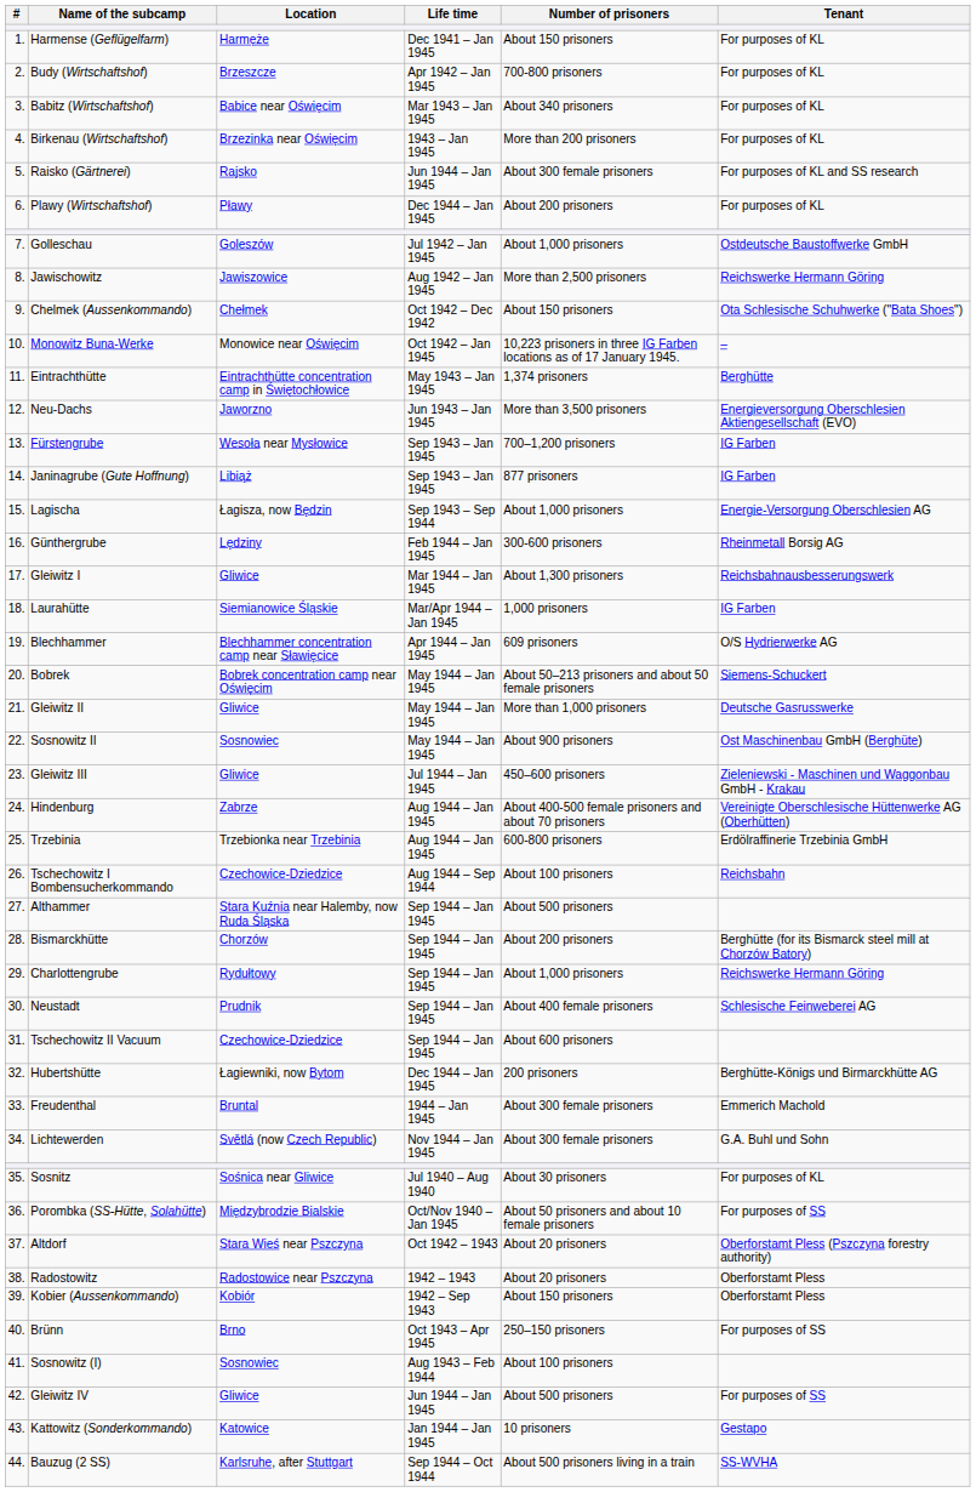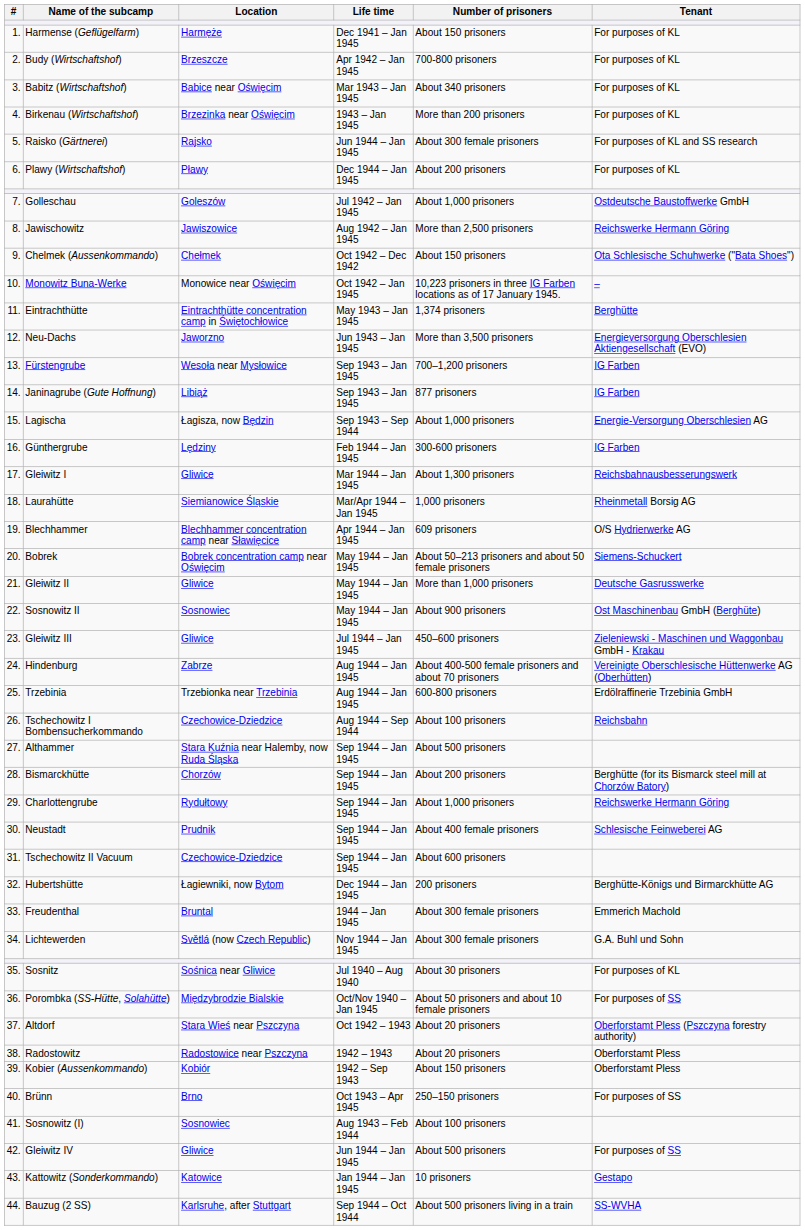 <table class="wikitable" width="100%" cellpadding="6" cellspacing="0">
 <tr style="background-color: #f2f2f8;">
 <th valign="top">#</th>
 <th valign="top">Name of the subcamp</th>
 <th valign="top">Location</th>
 <th valign="top">Life time</th>
 <th valign="top">Number of prisoners</th>
 <th valign="top">Tenant</th>
 </tr>
 <tr>
 <td colspan="6" style="background:#f2f2f8"></td>
 </tr>
 <tr>
 <td valign="top" align="right">1.</td>
 <td valign="top" align="left">Harmense (<em>Geflügelfarm</em>)</td>
 <td valign="top" align="left"><a href='#'>Harmęże</a></td>
 <td valign="top" align="left">Dec 1941 – Jan 1945</td>
 <td valign="top" align="left">About 150 prisoners</td>
 <td valign="top" align="left">For purposes of KL</td>
 </tr>
 <tr -->
 <td valign="top" align="right">2.</td>
 <td valign="top" align="left">Budy (<em>Wirtschaftshof</em>)</td>
 <td valign="top" align="left"><a href='#'>Brzeszcze</a></td>
 <td valign="top" align="left">Apr 1942 – Jan 1945</td>
 <td valign="top" align="left">700-800 prisoners</td>
 <td valign="top" align="left">For purposes of KL</td>
 </tr>
 <tr -->
 <td valign="top" align="right">3.</td>
 <td valign="top" align="left">Babitz (<em>Wirtschaftshof</em>)</td>
 <td valign="top" align="left"><a href='#'>Babice</a> near <a href='#'>Oświęcim</a></td>
 <td valign="top" align="left">Mar 1943 – Jan 1945</td>
 <td valign="top" align="left">About 340 prisoners</td>
 <td valign="top" align="left">For purposes of KL</td>
 </tr>
 <tr -->
 <td valign="top" align="right">4.</td>
 <td valign="top" align="left">Birkenau (<em>Wirtschaftshof</em>)</td>
 <td valign="top" align="left"><a href='#'>Brzezinka</a> near <a href='#'>Oświęcim</a></td>
 <td valign="top" align="left">1943 – Jan 1945</td>
 <td valign="top" align="left">More than 200 prisoners</td>
 <td valign="top" align="left">For purposes of KL</td>
 </tr>
 <tr -->
 <td valign="top" align="right">5.</td>
 <td valign="top" align="left">Raisko (<em>Gärtnerei</em>)</td>
 <td valign="top" align="left"><a href='#'>Rajsko</a></td>
 <td valign="top" align="left">Jun 1944 – Jan 1945</td>
 <td valign="top" align="left">About 300 female prisoners</td>
 <td valign="top" align="left">For purposes of KL and SS research</td>
 </tr>
 <tr -->
 <td valign="top" align="right">6.</td>
 <td valign="top" align="left">Plawy (<em>Wirtschaftshof</em>)</td>
 <td valign="top" align="left"><a href='#'>Pławy</a></td>
 <td valign="top" align="left">Dec 1944 – Jan 1945</td>
 <td valign="top" align="left">About 200 prisoners</td>
 <td valign="top" align="left">For purposes of KL</td>
 </tr>
 <tr>
 <td colspan="6" style="background:#f2f2f8"></td>
 </tr>
 <tr>
 <td valign="top" align="right">7.</td>
 <td valign="top" align="left">Golleschau</td>
 <td valign="top" align="left"><a href='#'>Goleszów</a></td>
 <td valign="top" align="left">Jul 1942 – Jan 1945</td>
 <td valign="top" align="left">About 1,000 prisoners</td>
 <td valign="top" align="left"><a href='#'>Ostdeutsche Baustoffwerke</a> GmbH</td>
 </tr>
 <tr -->
 <td valign="top" align="right">8.</td>
 <td valign="top" align="left">Jawischowitz</td>
 <td valign="top" align="left"><a href='#'>Jawiszowice</a></td>
 <td valign="top" align="left">Aug 1942 – Jan 1945</td>
 <td valign="top" align="left">More than 2,500 prisoners</td>
 <td valign="top" align="left"><a href='#'>Reichswerke Hermann Göring</a></td>
 </tr>
 <tr -->
 <td valign="top" align="right">9.</td>
 <td valign="top" align="left">Chelmek (<em>Aussenkommando</em>)</td>
 <td valign="top" align="left"><a href='#'>Chełmek</a></td>
 <td valign="top" align="left">Oct 1942 – Dec 1942</td>
 <td valign="top" align="left">About 150 prisoners</td>
 <td valign="top" align="left"><a href='#'>Ota Schlesische Schuhwerke</a> ("<a href='#'>Bata Shoes</a>")</td>
 </tr>
 <tr -->
 <td valign="top" align="right">10.</td>
 <td valign="top" align="left"><a href='#'>Monowitz Buna-Werke</a></td>
 <td valign="top" align="left">Monowice near <a href='#'>Oświęcim</a></td>
 <td valign="top" align="left">Oct 1942 – Jan 1945</td>
 <td valign="top" align="left">10,223 prisoners in three <a href='#'>IG Farben</a> locations as of 17 January 1945.</td>
 <td valign="top" align="left"><a href='#'>–</a></td>
 </tr>
 <tr -->
 <td valign="top" align="right">11.</td>
 <td valign="top" align="left">Eintrachthütte</td>
 <td valign="top" align="left"><a href='#'>Eintrachthütte concentration camp</a> in <a href='#'>Świętochłowice</a></td>
 <td valign="top" align="left">May 1943 – Jan 1945</td>
 <td valign="top" align="left">1,374 prisoners</td>
 <td valign="top" align="left"><a href='#'>Berghütte</a></td>
 </tr>
 <tr -->
 <td valign="top" align="right">12.</td>
 <td valign="top" align="left">Neu-Dachs</td>
 <td valign="top" align="left"><a href='#'>Jaworzno</a></td>
 <td valign="top" align="left">Jun 1943 – Jan 1945</td>
 <td valign="top" align="left">More than 3,500 prisoners</td>
 <td valign="top" align="left"><a href='#'>Energieversorgung Oberschlesien Aktiengesellschaft</a> (EVO)</td>
 </tr>
 <tr -->
 <td valign="top" align="right">13.</td>
 <td valign="top" align="left"><a href='#'>Fürstengrube</a></td>
 <td valign="top" align="left"><a href='#'>Wesoła</a> near <a href='#'>Mysłowice</a></td>
 <td valign="top" align="left">Sep 1943 – Jan 1945</td>
 <td valign="top" align="left">700–1,200 prisoners</td>
 <td valign="top" align="left"><a href='#'>IG Farben</a></td>
 </tr>
 <tr -->
 <td valign="top" align="right">14.</td>
 <td valign="top" align="left">Janinagrube (<em>Gute Hoffnung</em>)</td>
 <td valign="top" align="left"><a href='#'>Libiąż</a></td>
 <td valign="top" align="left">Sep 1943 – Jan 1945</td>
 <td valign="top" align="left">877 prisoners</td>
 <td valign="top" align="left"><a href='#'>IG Farben</a></td>
 </tr>
 <tr -->
 <td valign="top" align="right">15.</td>
 <td valign="top" align="left">Lagischa</td>
 <td valign="top" align="left">Łagisza, now <a href='#'>Będzin</a></td>
 <td valign="top" align="left">Sep 1943 – Sep 1944</td>
 <td valign="top" align="left">About 1,000 prisoners</td>
 <td valign="top" align="left"><a href='#'>Energie-Versorgung Oberschlesien</a> AG</td>
 </tr>
 <tr -->
 <td valign="top" align="right">16.</td>
 <td valign="top" align="left">Günthergrube</td>
 <td valign="top" align="left"><a href='#'>Lędziny</a></td>
 <td valign="top" align="left">Feb 1944 – Jan 1945</td>
 <td valign="top" align="left">300-600 prisoners</td>
-<td valign="top" align="left"><a href='#'>Rheinmetall</a> Borsig AG</td>
+<td valign="top" align="left"><a href='#'>IG Farben</a></td>
 </tr>
 <tr -->
 <td valign="top" align="right">17.</td>
 <td valign="top" align="left">Gleiwitz I</td>
 <td valign="top" align="left"><a href='#'>Gliwice</a></td>
 <td valign="top" align="left">Mar 1944 – Jan 1945</td>
 <td valign="top" align="left">About 1,300 prisoners</td>
 <td valign="top" align="left"><a href='#'>Reichsbahnausbesserungswerk</a></td>
 </tr>
 <tr -->
 <td valign="top" align="right">18.</td>
 <td valign="top" align="left">Laurahütte</td>
 <td valign="top" align="left"><a href='#'>Siemianowice Śląskie</a></td>
 <td valign="top" align="left">Mar/Apr 1944 – Jan 1945</td>
 <td valign="top" align="left">1,000 prisoners</td>
-<td valign="top" align="left"><a href='#'>IG Farben</a></td>
+<td valign="top" align="left"><a href='#'>Rheinmetall</a> Borsig AG</td>
 </tr>
 <tr -->
 <td valign="top" align="right">19.</td>
 <td valign="top" align="left">Blechhammer</td>
 <td valign="top" align="left"><a href='#'>Blechhammer concentration camp</a> near <a href='#'>Sławięcice</a></td>
 <td valign="top" align="left">Apr 1944 – Jan 1945</td>
 <td valign="top" align="left">609 prisoners</td>
 <td valign="top" align="left">O/S <a href='#'>Hydrierwerke</a> AG</td>
 </tr>
 <tr -->
 <td valign="top" align="right">20.</td>
 <td valign="top" align="left">Bobrek</td>
 <td valign="top" align="left"><a href='#'>Bobrek concentration camp</a> near <a href='#'>Oświęcim</a></td>
 <td valign="top" align="left">May 1944 – Jan 1945</td>
 <td valign="top" align="left">About 50–213 prisoners and about 50 female prisoners</td>
 <td valign="top" align="left"><a href='#'>Siemens-Schuckert</a></td>
 </tr>
 <tr -->
 <td valign="top" align="right">21.</td>
 <td valign="top" align="left">Gleiwitz II</td>
 <td valign="top" align="left"><a href='#'>Gliwice</a></td>
 <td valign="top" align="left">May 1944 – Jan 1945</td>
 <td valign="top" align="left">More than 1,000 prisoners</td>
 <td valign="top" align="left"><a href='#'>Deutsche Gasrusswerke</a></td>
 </tr>
 <tr -->
 <td valign="top" align="right">22.</td>
 <td valign="top" align="left">Sosnowitz II</td>
 <td valign="top" align="left"><a href='#'>Sosnowiec</a></td>
 <td valign="top" align="left">May 1944 – Jan 1945</td>
 <td valign="top" align="left">About 900 prisoners</td>
 <td valign="top" align="left"><a href='#'>Ost Maschinenbau</a> GmbH (<a href='#'>Berghüte</a>)</td>
 </tr>
 <tr -->
 <td valign="top" align="right">23.</td>
 <td valign="top" align="left">Gleiwitz III</td>
 <td valign="top" align="left"><a href='#'>Gliwice</a></td>
 <td valign="top" align="left">Jul 1944 – Jan 1945</td>
 <td valign="top" align="left">450–600 prisoners</td>
 <td valign="top" align="left"><a href='#'>Zieleniewski - Maschinen und Waggonbau</a> GmbH - <a href='#'>Krakau</a></td>
 </tr>
 <tr -->
 <td valign="top" align="right">24.</td>
 <td valign="top" align="left">Hindenburg</td>
 <td valign="top" align="left"><a href='#'>Zabrze</a></td>
 <td valign="top" align="left">Aug 1944 – Jan 1945</td>
 <td valign="top" align="left">About 400-500 female prisoners and about 70 prisoners</td>
 <td valign="top" align="left"><a href='#'>Vereinigte Oberschlesische Hüttenwerke</a> AG (<a href='#'>Oberhütten</a>)</td>
 </tr>
 <tr -->
 <td valign="top" align="right">25.</td>
 <td valign="top" align="left">Trzebinia</td>
 <td valign="top" align="left">Trzebionka near <a href='#'>Trzebinia</a></td>
 <td valign="top" align="left">Aug 1944 – Jan 1945</td>
 <td valign="top" align="left">600-800 prisoners</td>
 <td valign="top" align="left">Erdölraffinerie Trzebinia GmbH</td>
 </tr>
 <tr -->
 <td valign="top" align="right">26.</td>
 <td valign="top" align="left">Tschechowitz I Bombensucherkommando</td>
 <td valign="top" align="left"><a href='#'>Czechowice-Dziedzice</a></td>
 <td valign="top" align="left">Aug 1944 – Sep 1944</td>
 <td valign="top" align="left">About 100 prisoners</td>
 <td valign="top" align="left"><a href='#'>Reichsbahn</a></td>
 </tr>
 <tr -->
 <td valign="top" align="right">27.</td>
 <td valign="top" align="left">Althammer</td>
 <td valign="top" align="left"><a href='#'>Stara Kuźnia</a> near Halemby, now <a href='#'>Ruda Śląska</a></td>
 <td valign="top" align="left">Sep 1944 – Jan 1945</td>
 <td valign="top" align="left">About 500 prisoners</td>
 <td valign="top" align="left"></td>
 </tr>
 <tr -->
 <td valign="top" align="right">28.</td>
 <td valign="top" align="left">Bismarckhütte</td>
 <td valign="top" align="left"><a href='#'>Chorzów</a></td>
 <td valign="top" align="left">Sep 1944 – Jan 1945</td>
 <td valign="top" align="left">About 200 prisoners</td>
 <td valign="top" align="left">Berghütte (for its Bismarck steel mill at <a href='#'>Chorzów Batory</a>)</td>
 </tr>
 <tr -->
 <td valign="top" align="right">29.</td>
 <td valign="top" align="left">Charlottengrube</td>
 <td valign="top" align="left"><a href='#'>Rydułtowy</a></td>
 <td valign="top" align="left">Sep 1944 – Jan 1945</td>
 <td valign="top" align="left">About 1,000 prisoners</td>
 <td valign="top" align="left"><a href='#'>Reichswerke Hermann Göring</a></td>
 </tr>
 <tr -->
 <td valign="top" align="right">30.</td>
 <td valign="top" align="left">Neustadt</td>
 <td valign="top" align="left"><a href='#'>Prudnik</a></td>
 <td valign="top" align="left">Sep 1944 – Jan 1945</td>
 <td valign="top" align="left">About 400 female prisoners</td>
 <td valign="top" align="left"><a href='#'>Schlesische Feinweberei</a> AG</td>
 </tr>
 <tr -->
 <td valign="top" align="right">31.</td>
 <td valign="top" align="left">Tschechowitz II Vacuum</td>
 <td valign="top" align="left"><a href='#'>Czechowice-Dziedzice</a></td>
 <td valign="top" align="left">Sep 1944 – Jan 1945</td>
 <td valign="top" align="left">About 600 prisoners</td>
 <td valign="top" align="left"></td>
 </tr>
 <tr -->
 <td valign="top" align="right">32.</td>
 <td valign="top" align="left">Hubertshütte</td>
 <td valign="top" align="left">Łagiewniki, now <a href='#'>Bytom</a></td>
 <td valign="top" align="left">Dec 1944 – Jan 1945</td>
 <td valign="top" align="left">200 prisoners</td>
 <td valign="top" align="left">Berghütte-Königs und Birmarckhütte AG</td>
 </tr>
 <tr -->
 <td valign="top" align="right">33.</td>
 <td valign="top" align="left">Freudenthal</td>
 <td valign="top" align="left"><a href='#'>Bruntal</a></td>
 <td valign="top" align="left">1944 – Jan 1945</td>
 <td valign="top" align="left">About 300 female prisoners</td>
 <td valign="top" align="left">Emmerich Machold</td>
 </tr>
 <tr -->
 <td valign="top" align="right">34.</td>
 <td valign="top" align="left">Lichtewerden</td>
 <td valign="top" align="left"><a href='#'>Světlá</a> (now <a href='#'>Czech Republic</a>)</td>
 <td valign="top" align="left">Nov 1944 – Jan 1945</td>
 <td valign="top" align="left">About 300 female prisoners</td>
 <td valign="top" align="left">G.A. Buhl und Sohn</td>
 </tr>
 <tr>
 <td colspan="6" style="background:#f2f2f8"></td>
 </tr>
 <tr>
 <td valign="top" align="right">35.</td>
 <td valign="top" align="left">Sosnitz</td>
 <td valign="top" align="left"><a href='#'>Sośnica</a> near <a href='#'>Gliwice</a></td>
 <td valign="top" align="left">Jul 1940 – Aug 1940</td>
 <td valign="top" align="left">About 30 prisoners</td>
 <td valign="top" align="left">For purposes of KL</td>
 </tr>
 <tr -->
 <td valign="top" align="right">36.</td>
 <td valign="top" align="left">Porombka (<em>SS-Hütte</em>, <em><a href='#'>Solahütte</a></em>)</td>
 <td valign="top" align="left"><a href='#'>Międzybrodzie Bialskie</a></td>
 <td valign="top" align="left">Oct/Nov 1940 – Jan 1945</td>
 <td valign="top" align="left">About 50 prisoners and about 10 female prisoners</td>
 <td valign="top" align="left">For purposes of <a href='#'>SS</a></td>
 </tr>
 <tr -->
 <td valign="top" align="right">37.</td>
 <td valign="top" align="left">Altdorf</td>
 <td valign="top" align="left"><a href='#'>Stara Wieś</a> near <a href='#'>Pszczyna</a></td>
 <td valign="top" align="left">Oct 1942 – 1943</td>
 <td valign="top" align="left">About 20 prisoners</td>
 <td valign="top" align="left"><a href='#'>Oberforstamt Pless</a> (<a href='#'>Pszczyna</a> forestry authority)</td>
 </tr>
 <tr -->
 <td valign="top" align="right">38.</td>
 <td valign="top" align="left">Radostowitz</td>
 <td valign="top" align="left"><a href='#'>Radostowice</a> near <a href='#'>Pszczyna</a></td>
 <td valign="top" align="left">1942 – 1943</td>
 <td valign="top" align="left">About 20 prisoners</td>
 <td valign="top" align="left">Oberforstamt Pless</td>
 </tr>
 <tr -->
 <td valign="top" align="right">39.</td>
 <td valign="top" align="left">Kobier (<em>Aussenkommando</em>)</td>
 <td valign="top" align="left"><a href='#'>Kobiór</a></td>
 <td valign="top" align="left">1942 – Sep 1943</td>
 <td valign="top" align="left">About 150 prisoners</td>
 <td valign="top" align="left">Oberforstamt Pless</td>
 </tr>
 <tr -->
 <td valign="top" align="right">40.</td>
 <td valign="top" align="left">Brünn</td>
 <td valign="top" align="left"><a href='#'>Brno</a></td>
 <td valign="top" align="left">Oct 1943 – Apr 1945</td>
 <td valign="top" align="left">250–150 prisoners</td>
 <td valign="top" align="left">For purposes of SS</td>
 </tr>
 <tr -->
 <td valign="top" align="right">41.</td>
 <td valign="top" align="left">Sosnowitz (I)</td>
 <td valign="top" align="left"><a href='#'>Sosnowiec</a></td>
 <td valign="top" align="left">Aug 1943 – Feb 1944</td>
 <td valign="top" align="left">About 100 prisoners</td>
 <td valign="top" align="left"></td>
 </tr>
 <tr -->
 <td valign="top" align="right">42.</td>
 <td valign="top" align="left">Gleiwitz IV</td>
 <td valign="top" align="left"><a href='#'>Gliwice</a></td>
 <td valign="top" align="left">Jun 1944 – Jan 1945</td>
 <td valign="top" align="left">About 500 prisoners</td>
 <td valign="top" align="left">For purposes of <a href='#'>SS</a></td>
 </tr>
 <tr -->
 <td valign="top" align="right">43.</td>
 <td valign="top" align="left">Kattowitz (<em>Sonderkommando</em>)</td>
 <td valign="top" align="left"><a href='#'>Katowice</a></td>
 <td valign="top" align="left">Jan 1944 – Jan 1945</td>
 <td valign="top" align="left">10 prisoners</td>
 <td valign="top" align="left"><a href='#'>Gestapo</a></td>
 </tr>
 <tr -->
 <td valign="top" align="right">44.</td>
 <td valign="top" align="left">Bauzug (2 SS)</td>
 <td valign="top" align="left"><a href='#'>Karlsruhe</a>, after <a href='#'>Stuttgart</a></td>
 <td valign="top" align="left">Sep 1944 – Oct 1944</td>
 <td valign="top" align="left">About 500 prisoners living in a train</td>
 <td valign="top" align="left"><a href='#'>SS-WVHA</a></td>
 </tr>
 </table>
